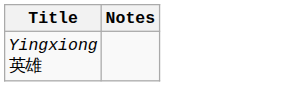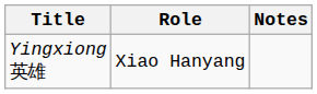 <table class="wikitable sortable">
 <tr>
 <th>Title</th>
+<th>Role</th>
 <th class="unsortable">Notes</th>
 </tr>
 <tr>
 <td><em>Yingxiong</em><br>英雄</td>
+<td>Xiao Hanyang</td>
 <td></td>
 </tr>
 </table>
